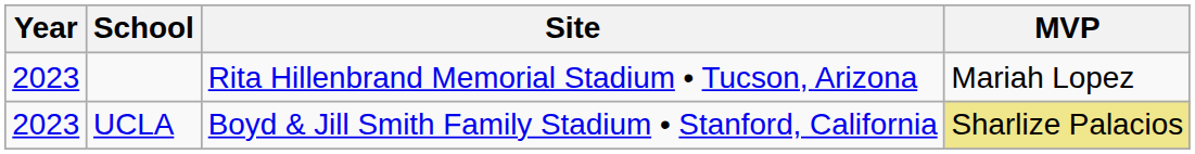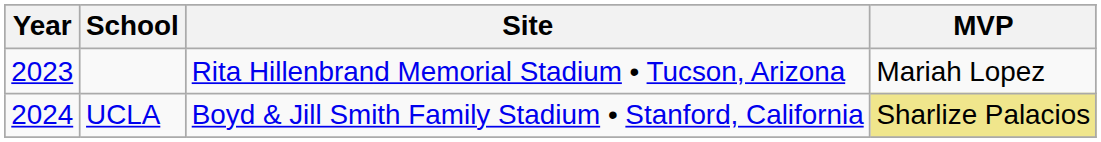 <table class=wikitable>
 <tr>
 <th>Year</th>
 <th>School</th>
 <th>Site</th>
 <th>MVP</th>
 </tr>
 <tr>
 <td><a href='#'>2023</a></td>
 <td></td>
 <td><a href='#'>Rita Hillenbrand Memorial Stadium</a> • <a href='#'>Tucson, Arizona</a></td>
 <td>Mariah Lopez</td>
 </tr>
 <tr>
-<td><a href='#'>2023</a></td>
+<td><a href='#'>2024</a></td>
 <td><a href='#'>UCLA</a></td>
 <td><a href='#'>Boyd & Jill Smith Family Stadium</a> • <a href='#'>Stanford, California</a></td>
 <td style="background: khaki;">Sharlize Palacios</td>
 </tr>
 </table>
